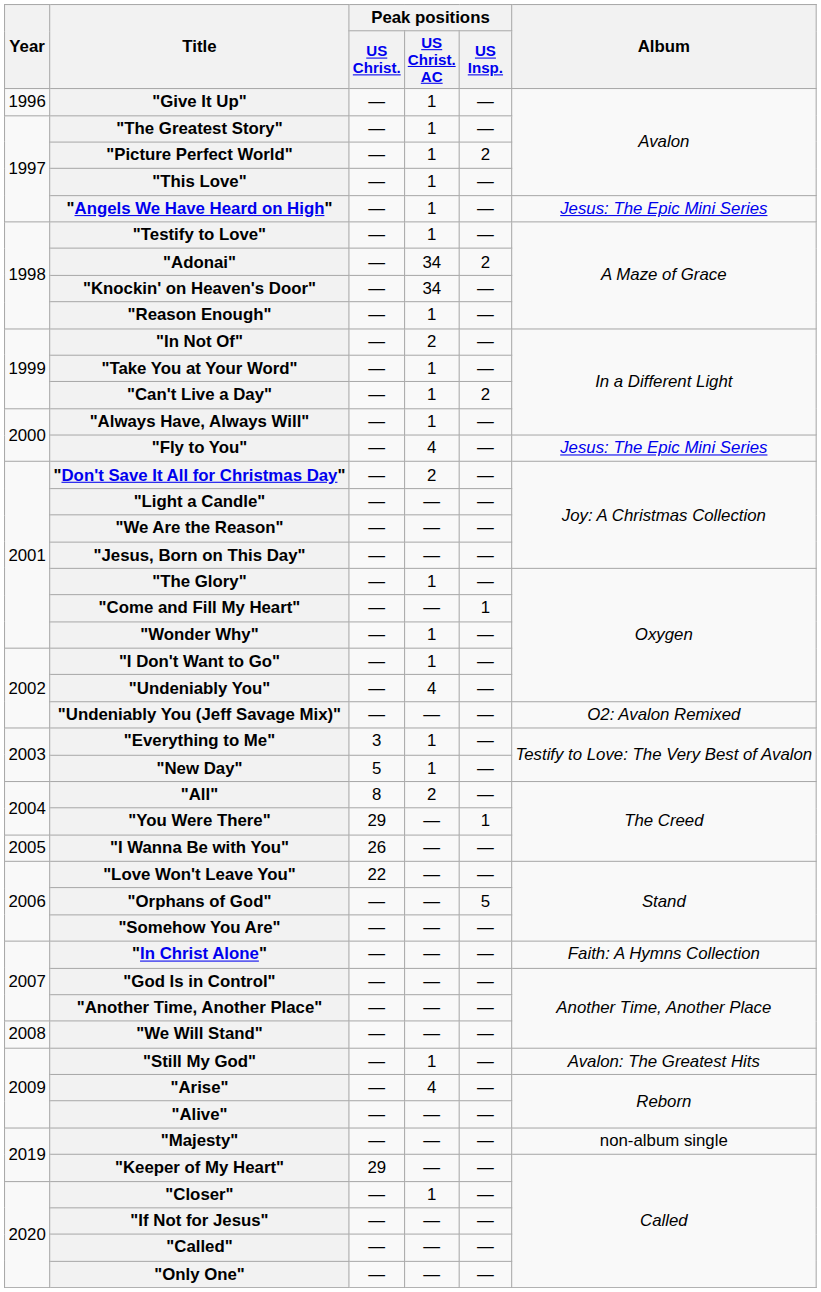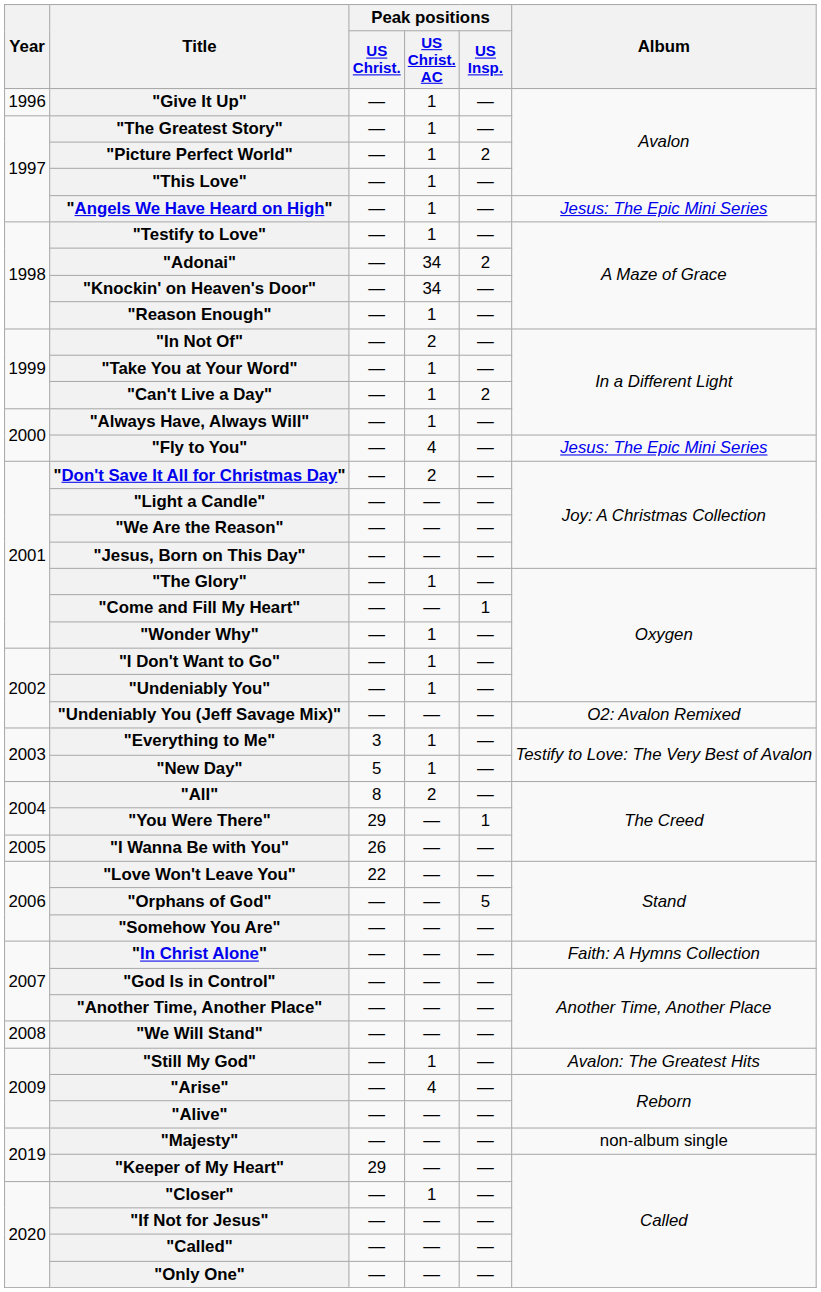 <table class="wikitable plainrowheaders" style="text-align:center;">
 <tr>
 <th scope="col" rowspan="2">Year</th>
 <th scope="col" rowspan="2">Title</th>
 <th scope="col" colspan="3">Peak positions</th>
 <th scope="col" rowspan="2">Album</th>
 </tr>
 <tr>
 <th scope="col" style="width:2em; font-size:90%;"><a href='#'>US Christ.</a><br></th>
 <th scope="col" style="width:3em;font-size:90%;" !width="25"><a href='#'>US Christ. AC</a><br></th>
 <th scope="col" style="width:3em;font-size:90%;" !width="25"><a href='#'>US Insp.</a><br></th>
 </tr>
 <tr>
 <td rowspan="1">1996</td>
 <th scope="row">"Give It Up"</th>
 <td style="text-align:center;">—</td>
 <td style="text-align:center;">1</td>
 <td style="text-align:center;">—</td>
 <td rowspan="4"><em>Avalon</em></td>
 </tr>
 <tr>
 <td rowspan="4">1997</td>
 <th scope="row">"The Greatest Story"</th>
 <td style="text-align:center;">—</td>
 <td style="text-align:center;">1</td>
 <td style="text-align:center;">—</td>
 </tr>
 <tr>
 <th scope="row">"Picture Perfect World"</th>
 <td style="text-align:center;">—</td>
 <td style="text-align:center;">1</td>
 <td style="text-align:center;">2</td>
 </tr>
 <tr>
 <th scope="row">"This Love"</th>
 <td style="text-align:center;">—</td>
 <td style="text-align:center;">1</td>
 <td style="text-align:center;">—</td>
 </tr>
 <tr>
 <th scope="row">"<a href='#'>Angels We Have Heard on High</a>"</th>
 <td style="text-align:center;">—</td>
 <td style="text-align:center;">1</td>
 <td style="text-align:center;">—</td>
 <td rowspan="1"><em><a href='#'>Jesus: The Epic Mini Series</a></em></td>
 </tr>
 <tr>
 <td rowspan="4">1998</td>
 <th scope="row">"Testify to Love"</th>
 <td style="text-align:center;">—</td>
 <td style="text-align:center;">1</td>
 <td style="text-align:center;">—</td>
 <td rowspan="4"><em>A Maze of Grace</em></td>
 </tr>
 <tr>
 <th scope="row">"Adonai"</th>
 <td style="text-align:center;">—</td>
 <td style="text-align:center;">34</td>
 <td style="text-align:center;">2</td>
 </tr>
 <tr>
 <th scope="row">"Knockin' on Heaven's Door"</th>
 <td style="text-align:center;">—</td>
 <td style="text-align:center;">34</td>
 <td style="text-align:center;">—</td>
 </tr>
 <tr>
 <th scope="row">"Reason Enough"</th>
 <td style="text-align:center;">—</td>
 <td style="text-align:center;">1</td>
 <td style="text-align:center;">—</td>
 </tr>
 <tr>
 <td rowspan="3">1999</td>
 <th scope="row">"In Not Of"</th>
 <td style="text-align:center;">—</td>
 <td style="text-align:center;">2</td>
 <td style="text-align:center;">—</td>
 <td rowspan="4"><em>In a Different Light</em></td>
 </tr>
 <tr>
 <th scope="row">"Take You at Your Word"</th>
 <td style="text-align:center;">—</td>
 <td style="text-align:center;">1</td>
 <td style="text-align:center;">—</td>
 </tr>
 <tr>
 <th scope="row">"Can't Live a Day"</th>
 <td style="text-align:center;">—</td>
 <td style="text-align:center;">1</td>
 <td style="text-align:center;">2</td>
 </tr>
 <tr>
 <td rowspan="2">2000</td>
 <th scope="row">"Always Have, Always Will"</th>
 <td style="text-align:center;">—</td>
 <td style="text-align:center;">1</td>
 <td style="text-align:center;">—</td>
 </tr>
 <tr>
 <th scope="row">"Fly to You"</th>
 <td style="text-align:center;">—</td>
 <td style="text-align:center;">4</td>
 <td style="text-align:center;">—</td>
 <td rowspan="1"><em><a href='#'>Jesus: The Epic Mini Series</a></em></td>
 </tr>
 <tr>
 <td rowspan="7">2001</td>
 <th scope="row">"<a href='#'>Don't Save It All for Christmas Day</a>"</th>
 <td style="text-align:center;">—</td>
 <td style="text-align:center;">2</td>
 <td style="text-align:center;">—</td>
 <td rowspan="4"><em>Joy: A Christmas Collection</em></td>
 </tr>
 <tr>
 <th scope="row">"Light a Candle"</th>
 <td style="text-align:center;">—</td>
 <td style="text-align:center;">—</td>
 <td style="text-align:center;">—</td>
 </tr>
 <tr>
 <th scope="row">"We Are the Reason"</th>
 <td style="text-align:center;">—</td>
 <td style="text-align:center;">—</td>
 <td style="text-align:center;">—</td>
 </tr>
 <tr>
 <th scope="row">"Jesus, Born on This Day"</th>
 <td style="text-align:center;">—</td>
 <td style="text-align:center;">—</td>
 <td style="text-align:center;">—</td>
 </tr>
 <tr>
 <th scope="row">"The Glory"</th>
 <td style="text-align:center;">—</td>
 <td style="text-align:center;">1</td>
 <td style="text-align:center;">—</td>
 <td rowspan="5"><em>Oxygen</em></td>
 </tr>
 <tr>
 <th scope="row">"Come and Fill My Heart"</th>
 <td style="text-align:center;">—</td>
 <td style="text-align:center;">—</td>
 <td style="text-align:center;">1</td>
 </tr>
 <tr>
 <th scope="row">"Wonder Why"</th>
 <td style="text-align:center;">—</td>
 <td style="text-align:center;">1</td>
 <td style="text-align:center;">—</td>
 </tr>
 <tr>
 <td rowspan="3">2002</td>
 <th scope="row">"I Don't Want to Go"</th>
 <td style="text-align:center;">—</td>
 <td style="text-align:center;">1</td>
 <td style="text-align:center;">—</td>
 </tr>
 <tr>
 <th scope="row">"Undeniably You"</th>
 <td style="text-align:center;">—</td>
-<td style="text-align:center;">4</td>
+<td style="text-align:center;">1</td>
 <td style="text-align:center;">—</td>
 </tr>
 <tr>
 <th scope="row">"Undeniably You (Jeff Savage Mix)"</th>
 <td style="text-align:center;">—</td>
 <td style="text-align:center;">—</td>
 <td style="text-align:center;">—</td>
 <td rowspan="1"><em>O2: Avalon Remixed</em></td>
 </tr>
 <tr>
 <td rowspan="2">2003</td>
 <th scope="row">"Everything to Me"</th>
 <td style="text-align:center;">3</td>
 <td style="text-align:center;">1</td>
 <td style="text-align:center;">—</td>
 <td rowspan="2"><em>Testify to Love: The Very Best of Avalon</em></td>
 </tr>
 <tr>
 <th scope="row">"New Day"</th>
 <td style="text-align:center;">5</td>
 <td style="text-align:center;">1</td>
 <td style="text-align:center;">—</td>
 </tr>
 <tr>
 <td rowspan="2">2004</td>
 <th scope="row">"All"</th>
 <td style="text-align:center;">8</td>
 <td style="text-align:center;">2</td>
 <td style="text-align:center;">—</td>
 <td rowspan="3"><em>The Creed</em></td>
 </tr>
 <tr>
 <th scope="row">"You Were There"</th>
 <td style="text-align:center;">29</td>
 <td style="text-align:center;">—</td>
 <td style="text-align:center;">1</td>
 </tr>
 <tr>
 <td rowspan="1">2005</td>
 <th scope="row">"I Wanna Be with You"</th>
 <td style="text-align:center;">26</td>
 <td style="text-align:center;">—</td>
 <td style="text-align:center;">—</td>
 </tr>
 <tr>
 <td rowspan="3">2006</td>
 <th scope="row">"Love Won't Leave You"</th>
 <td style="text-align:center;">22</td>
 <td style="text-align:center;">—</td>
 <td style="text-align:center;">—</td>
 <td rowspan="3"><em>Stand</em></td>
 </tr>
 <tr>
 <th scope="row">"Orphans of God"</th>
 <td style="text-align:center;">—</td>
 <td style="text-align:center;">—</td>
 <td style="text-align:center;">5</td>
 </tr>
 <tr>
 <th scope="row">"Somehow You Are"</th>
 <td style="text-align:center;">—</td>
 <td style="text-align:center;">—</td>
 <td style="text-align:center;">—</td>
 </tr>
 <tr>
 <td rowspan="3">2007</td>
 <th scope="row">"<a href='#'>In Christ Alone</a>"</th>
 <td style="text-align:center;">—</td>
 <td style="text-align:center;">—</td>
 <td style="text-align:center;">—</td>
 <td rowspan="1"><em>Faith: A Hymns Collection</em></td>
 </tr>
 <tr>
 <th scope="row">"God Is in Control"</th>
 <td style="text-align:center;">—</td>
 <td style="text-align:center;">—</td>
 <td style="text-align:center;">—</td>
 <td rowspan="3"><em>Another Time, Another Place</em></td>
 </tr>
 <tr>
 <th scope="row">"Another Time, Another Place"</th>
 <td style="text-align:center;">—</td>
 <td style="text-align:center;">—</td>
 <td style="text-align:center;">—</td>
 </tr>
 <tr>
 <td rowspan="1">2008</td>
 <th scope="row">"We Will Stand"</th>
 <td style="text-align:center;">—</td>
 <td style="text-align:center;">—</td>
 <td style="text-align:center;">—</td>
 </tr>
 <tr>
 <td rowspan="3">2009</td>
 <th scope="row">"Still My God"</th>
 <td style="text-align:center;">—</td>
 <td style="text-align:center;">1</td>
 <td style="text-align:center;">—</td>
 <td rowspan="1"><em>Avalon: The Greatest Hits</em></td>
 </tr>
 <tr>
 <th scope="row">"Arise"</th>
 <td style="text-align:center;">—</td>
 <td style="text-align:center;">4</td>
 <td style="text-align:center;">—</td>
 <td rowspan="2"><em>Reborn</em></td>
 </tr>
 <tr>
 <th scope="row">"Alive"</th>
 <td style="text-align:center;">—</td>
 <td style="text-align:center;">—</td>
 <td style="text-align:center;">—</td>
 </tr>
 <tr>
 <td rowspan="2">2019</td>
 <th scope="row">"Majesty"</th>
 <td style="text-align:center;">—</td>
 <td style="text-align:center;">—</td>
 <td style="text-align:center;">—</td>
 <td>non-album single</td>
 </tr>
 <tr>
 <th scope="row">"Keeper of My Heart"</th>
 <td style="text-align:center;">29</td>
 <td style="text-align:center;">—</td>
 <td style="text-align:center;">—</td>
 <td rowspan="5"><em>Called</em></td>
 </tr>
 <tr>
 <td rowspan="4">2020</td>
 <th scope="row">"Closer"</th>
 <td style="text-align:center;">—</td>
 <td style="text-align:center;">1</td>
 <td style="text-align:center;">—</td>
 </tr>
 <tr>
 <th scope="row">"If Not for Jesus"</th>
 <td style="text-align:center;">—</td>
 <td style="text-align:center;">—</td>
 <td style="text-align:center;">—</td>
 </tr>
 <tr>
 <th scope="row">"Called"</th>
 <td style="text-align:center;">—</td>
 <td style="text-align:center;">—</td>
 <td style="text-align:center;">—</td>
 </tr>
 <tr>
 <th scope="row">"Only One"</th>
 <td style="text-align:center;">—</td>
 <td style="text-align:center;">—</td>
 <td style="text-align:center;">—</td>
 </tr>
 </table>
